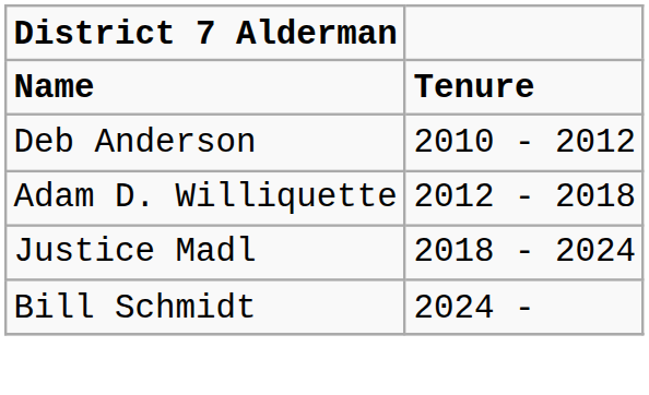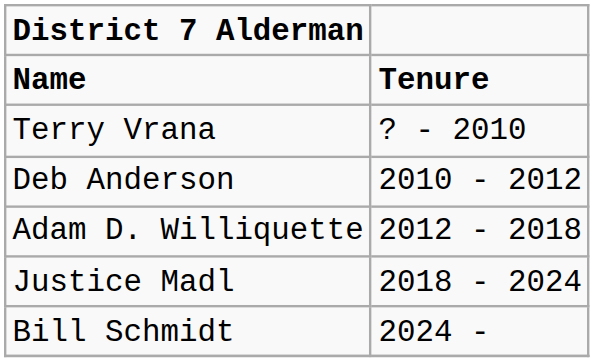 <table role="presentation" class="wikitable mw-collapsible mw-collapsed">
 <tr>
 <td><strong>District 7 Alderman</strong></td>
 </tr>
 <tr>
 <td><strong>Name</strong></td>
 <td><strong>Tenure</strong></td>
+</tr>
+<tr>
+<td>Terry Vrana</td>
+<td>? - 2010</td>
 </tr>
 <tr>
 <td>Deb Anderson</td>
 <td>2010 - 2012</td>
 </tr>
 <tr>
 <td>Adam D. Williquette</td>
 <td>2012 - 2018</td>
 </tr>
 <tr>
 <td>Justice Madl</td>
 <td>2018 - 2024</td>
 </tr>
 <tr>
 <td>Bill Schmidt</td>
 <td>2024 -</td>
 </tr>
 <tr>
 </tr>
 </table>
